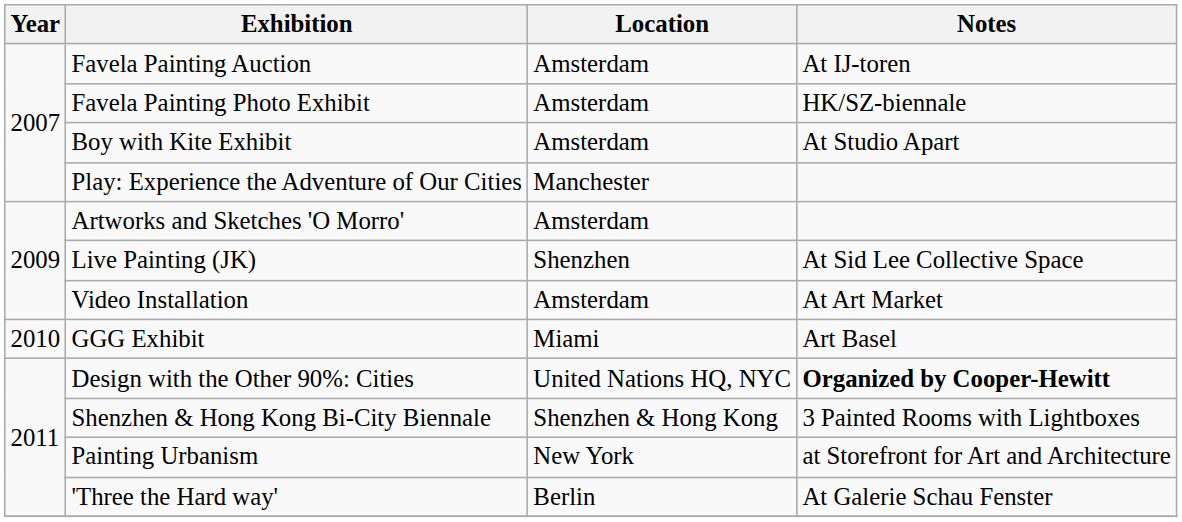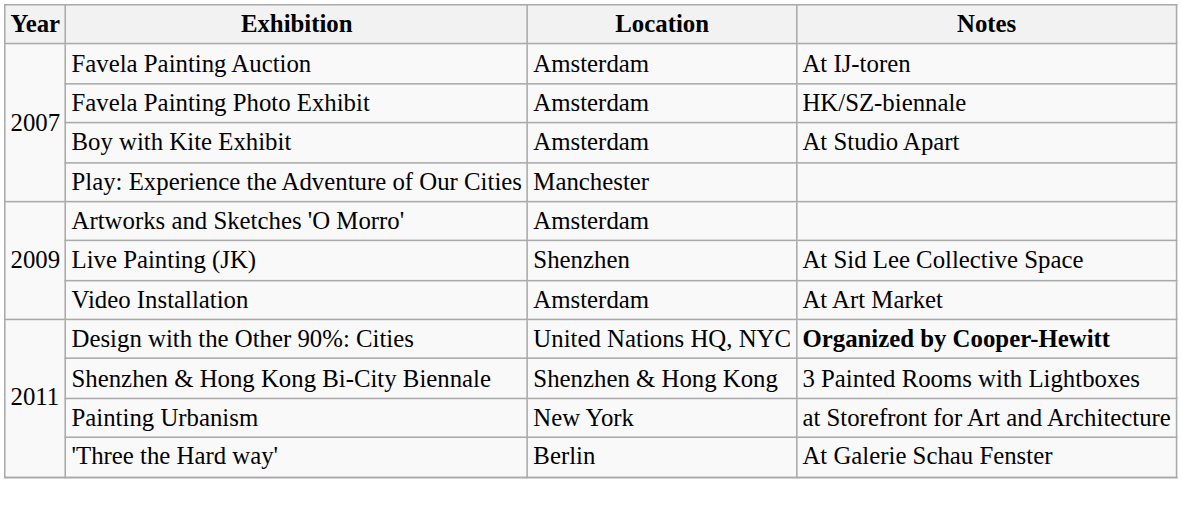 <table class="wikitable sortable">
 <tr>
 <th>Year</th>
 <th class="unsortable">Exhibition</th>
 <th>Location</th>
 <th class="unsortable">Notes</th>
 </tr>
 <tr>
 <td rowspan=4>2007</td>
 <td>Favela Painting Auction</td>
 <td>Amsterdam</td>
 <td>At IJ-toren</td>
 </tr>
 <tr>
 <td>Favela Painting Photo Exhibit</td>
 <td>Amsterdam</td>
 <td>HK/SZ-biennale</td>
 </tr>
 <tr>
 <td>Boy with Kite Exhibit</td>
 <td>Amsterdam</td>
 <td>At Studio Apart</td>
 </tr>
 <tr>
 <td>Play: Experience the Adventure of Our Cities</td>
 <td>Manchester</td>
 <td></td>
 </tr>
 <tr>
 <td rowspan=3>2009</td>
 <td>Artworks and Sketches 'O Morro'</td>
 <td>Amsterdam</td>
 <td></td>
 </tr>
 <tr>
 <td>Live Painting (JK)</td>
 <td>Shenzhen</td>
 <td>At Sid Lee Collective Space</td>
 </tr>
 <tr>
 <td>Video Installation</td>
 <td>Amsterdam</td>
 <td>At Art Market</td>
 </tr>
 <tr>
-<td>2010</td>
-<td>GGG Exhibit</td>
-<td>Miami</td>
-<td>Art Basel</td>
-</tr>
-<tr>
 <td rowspan=4>2011</td>
 <td>Design with the Other 90%: Cities</td>
 <td>United Nations HQ, NYC</td>
 <td><strong>Organized by Cooper-Hewitt</strong></td>
 </tr>
 <tr>
 <td>Shenzhen & Hong Kong Bi-City Biennale</td>
 <td>Shenzhen & Hong Kong</td>
 <td>3 Painted Rooms with Lightboxes</td>
 </tr>
 <tr>
 <td>Painting Urbanism</td>
 <td>New York</td>
 <td>at Storefront for Art and Architecture</td>
 </tr>
 <tr>
 <td>'Three the Hard way'</td>
 <td>Berlin</td>
 <td>At Galerie Schau Fenster</td>
 </tr>
 <tr>
 </tr>
 </table>
